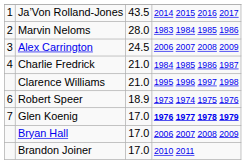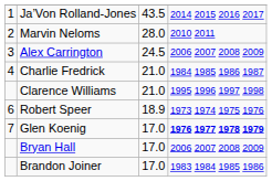 <table class="wikitable">
 <tr>
 </tr>
 <tr>
 <td>1</td>
 <td>Ja’Von Rolland-Jones</td>
 <td>43.5</td>
 <td style="font-size:80%;"><a href='#'>2014</a> <a href='#'>2015</a> <a href='#'>2016</a> <a href='#'>2017</a></td>
 </tr>
 <tr>
 <td>2</td>
 <td>Marvin Neloms</td>
 <td>28.0</td>
-<td style="font-size:80%;"><a href='#'>1983</a> <a href='#'>1984</a> <a href='#'>1985</a> <a href='#'>1986</a></td>
+<td style="font-size:80%;"><a href='#'>2010</a> <a href='#'>2011</a></td>
 </tr>
 <tr>
 <td>3</td>
 <td><a href='#'>Alex Carrington</a></td>
 <td>24.5</td>
 <td style="font-size:80%;"><a href='#'>2006</a> <a href='#'>2007</a> <a href='#'>2008</a> <a href='#'>2009</a></td>
 </tr>
 <tr>
 <td>4</td>
 <td>Charlie Fredrick</td>
 <td>21.0</td>
 <td style="font-size:80%;"><a href='#'>1984</a> <a href='#'>1985</a> <a href='#'>1986</a> <a href='#'>1987</a></td>
 </tr>
 <tr>
 <td></td>
 <td>Clarence Williams</td>
 <td>21.0</td>
 <td style="font-size:80%;"><a href='#'>1995</a> <a href='#'>1996</a> <a href='#'>1997</a> <a href='#'>1998</a></td>
 </tr>
 <tr>
 <td>6</td>
 <td>Robert Speer</td>
 <td>18.9</td>
 <td style="font-size:80%;"><a href='#'>1973</a> <a href='#'>1974</a> <a href='#'>1975</a> <a href='#'>1976</a></td>
 </tr>
 <tr>
 <td>7</td>
 <td>Glen Koenig</td>
 <td>17.0</td>
 <td style="font-size:80%;"><strong><a href='#'>1976</a> <a href='#'>1977</a> <a href='#'>1978</a> <a href='#'>1979</a></strong></td>
 </tr>
 <tr>
 <td></td>
 <td><a href='#'>Bryan Hall</a></td>
 <td>17.0</td>
 <td style="font-size:80%;"><a href='#'>2006</a> <a href='#'>2007</a> <a href='#'>2008</a> <a href='#'>2009</a></td>
 </tr>
 <tr>
 <td></td>
 <td>Brandon Joiner</td>
 <td>17.0</td>
-<td style="font-size:80%;"><a href='#'>2010</a> <a href='#'>2011</a></td>
+<td style="font-size:80%;"><a href='#'>1983</a> <a href='#'>1984</a> <a href='#'>1985</a> <a href='#'>1986</a></td>
 </tr>
 </table>
